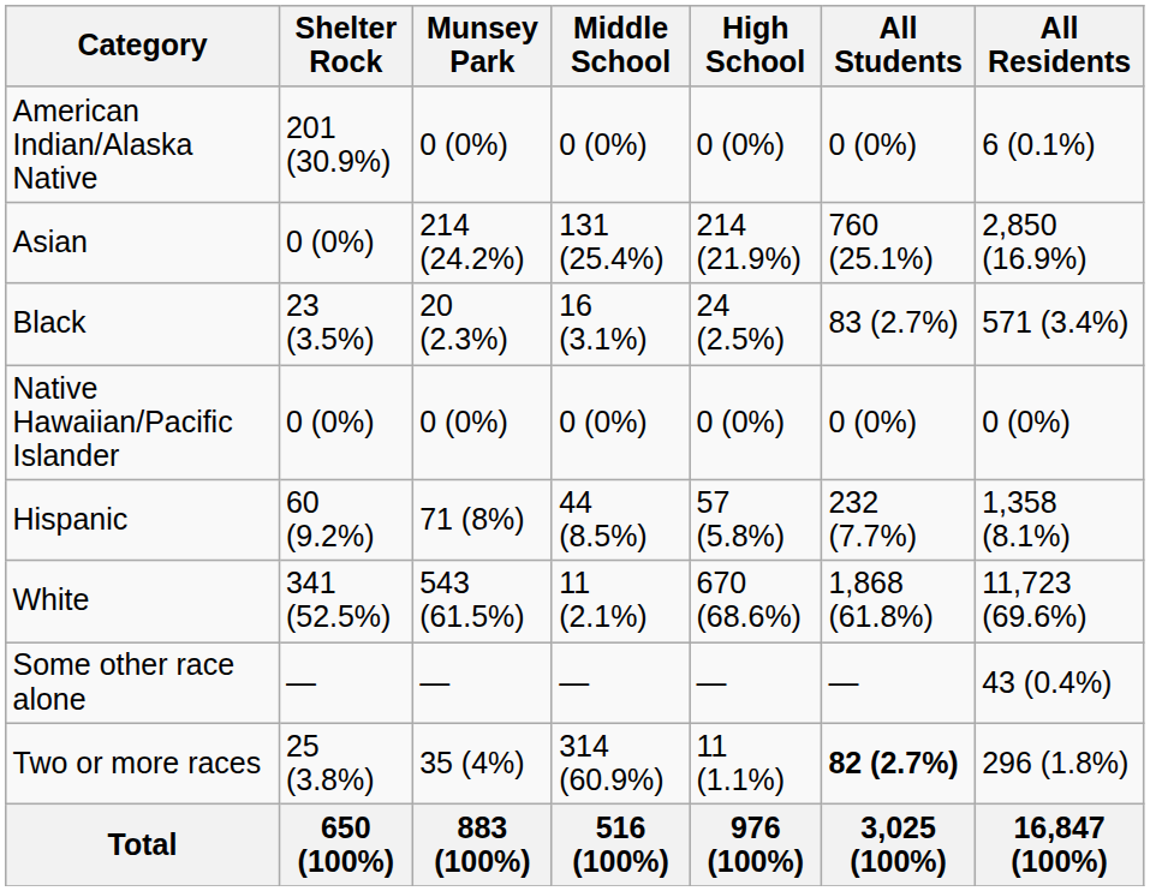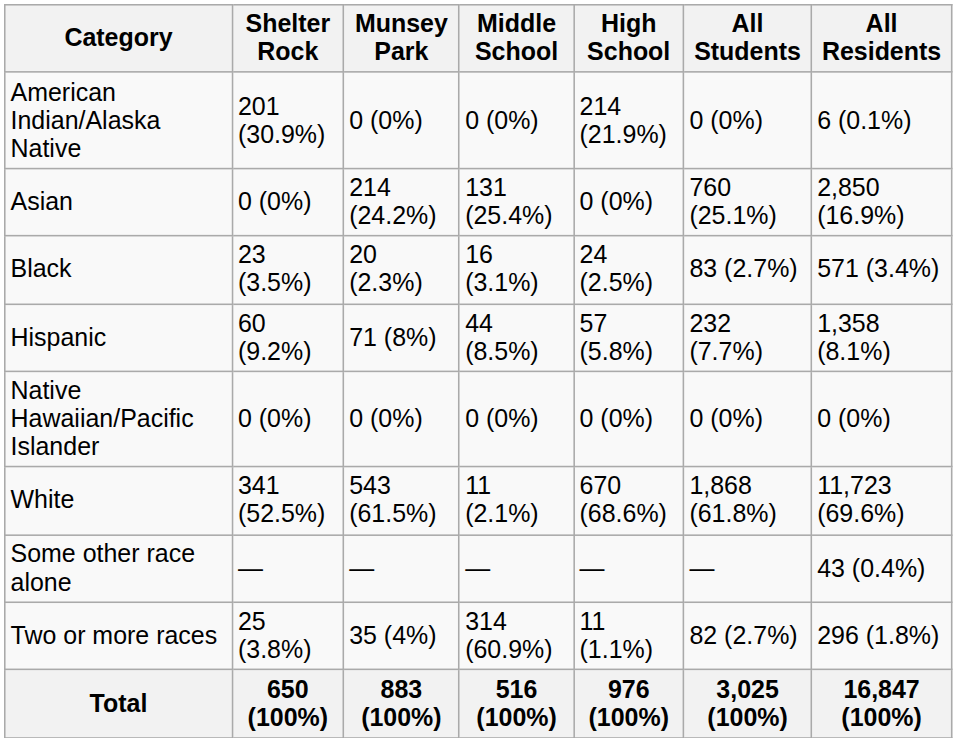 <table class="wikitable sortable" style="vertical-align:bottom;">
 <tr>
 <th>Category</th>
 <th data-sort-type=number>Shelter Rock</th>
 <th data-sort-type=number>Munsey Park</th>
 <th data-sort-type=number>Middle School</th>
 <th data-sort-type=number>High School</th>
 <th data-sort-type=number>All Students</th>
 <th data-sort-type=number>All Residents</th>
 </tr>
 <tr>
 <td>American Indian/Alaska Native</td>
 <td>201 (30.9%)</td>
 <td>0 (0%)</td>
 <td>0 (0%)</td>
-<td>0 (0%)</td>
+<td>214 (21.9%)</td>
 <td>0 (0%)</td>
 <td>6 (0.1%)</td>
 </tr>
 <tr>
 <td>Asian</td>
 <td>0 (0%)</td>
 <td>214 (24.2%)</td>
 <td>131 (25.4%)</td>
-<td>214 (21.9%)</td>
+<td>0 (0%)</td>
 <td>760 (25.1%)</td>
 <td>2,850 (16.9%)</td>
 </tr>
 <tr>
 <td>Black</td>
 <td>23 (3.5%)</td>
 <td>20 (2.3%)</td>
 <td>16 (3.1%)</td>
 <td>24 (2.5%)</td>
 <td>83 (2.7%)</td>
 <td>571 (3.4%)</td>
 </tr>
 <tr>
+<td>Hispanic</td>
+<td>60 (9.2%)</td>
+<td>71 (8%)</td>
+<td>44 (8.5%)</td>
+<td>57 (5.8%)</td>
+<td>232 (7.7%)</td>
+<td>1,358 (8.1%)</td>
+</tr>
+<tr>
 <td>Native Hawaiian/Pacific Islander</td>
 <td>0 (0%)</td>
 <td>0 (0%)</td>
 <td>0 (0%)</td>
 <td>0 (0%)</td>
 <td>0 (0%)</td>
 <td>0 (0%)</td>
-</tr>
-<tr>
-<td>Hispanic</td>
-<td>60 (9.2%)</td>
-<td>71 (8%)</td>
-<td>44 (8.5%)</td>
-<td>57 (5.8%)</td>
-<td>232 (7.7%)</td>
-<td>1,358 (8.1%)</td>
 </tr>
 <tr>
 <td>White</td>
 <td>341 (52.5%)</td>
 <td>543 (61.5%)</td>
 <td>11 (2.1%)</td>
 <td>670 (68.6%)</td>
 <td>1,868 (61.8%)</td>
 <td>11,723 (69.6%)</td>
 </tr>
 <tr>
 <td>Some other race alone</td>
 <td>—</td>
 <td>—</td>
 <td>—</td>
 <td>—</td>
 <td>—</td>
 <td>43 (0.4%)</td>
 </tr>
 <tr>
 <td>Two or more races</td>
 <td>25 (3.8%)</td>
 <td>35 (4%)</td>
 <td>314 (60.9%)</td>
 <td>11 (1.1%)</td>
-<td><strong>82 (2.7%)</strong></td>
+<td>82 (2.7%)</td>
 <td>296 (1.8%)</td>
 </tr>
 <tr>
 <th>Total</th>
 <th>650 (100%)</th>
 <th>883 (100%)</th>
 <th>516 (100%)</th>
 <th>976 (100%)</th>
 <th>3,025 (100%)</th>
 <th>16,847 (100%)</th>
 </tr>
 </table>
